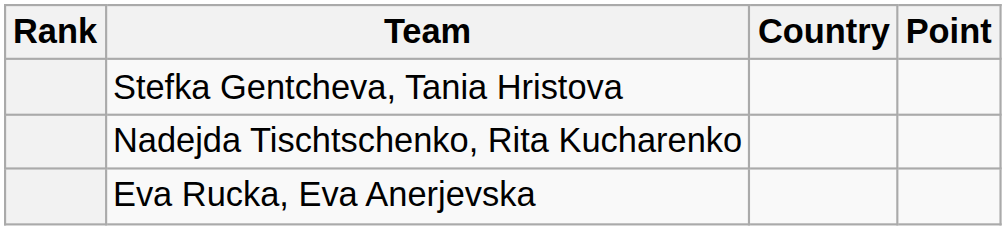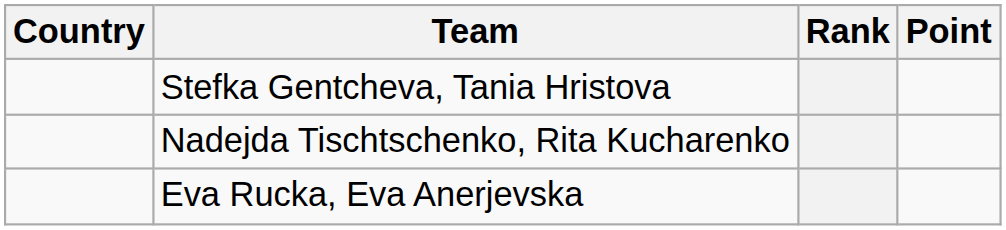 <table class="wikitable sortable">
 <tr>
+<th>Country</th>
+<th>Team</th>
 <th>Rank</th>
-<th>Team</th>
-<th>Country</th>
 <th>Point</th>
 </tr>
 <tr>
+<td></td>
+<td>Stefka Gentcheva, Tania Hristova</td>
 <th></th>
-<td>Stefka Gentcheva, Tania Hristova</td>
-<td></td>
 <td></td>
 </tr>
 <tr>
+<td></td>
+<td>Nadejda Tischtschenko, Rita Kucharenko</td>
 <th></th>
-<td>Nadejda Tischtschenko, Rita Kucharenko</td>
-<td></td>
 <td></td>
 </tr>
 <tr>
+<td></td>
+<td>Eva Rucka, Eva Anerjevska</td>
 <th></th>
-<td>Eva Rucka, Eva Anerjevska</td>
-<td></td>
 <td></td>
 </tr>
 </table>
